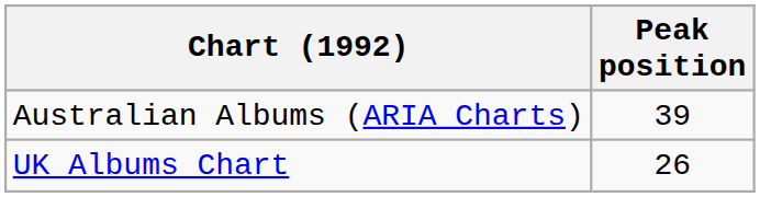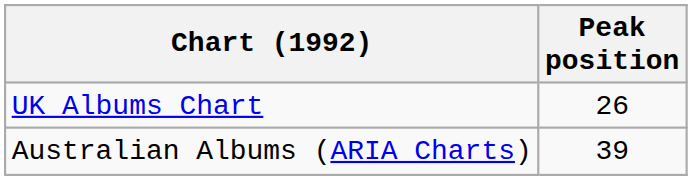 <table class="wikitable sortable">
 <tr>
 <th>Chart (1992)</th>
 <th>Peak<br>position</th>
 </tr>
 <tr>
+<td><a href='#'>UK Albums Chart</a></td>
+<td align="center">26</td>
+</tr>
+<tr>
 <td>Australian Albums (<a href='#'>ARIA Charts</a>)</td>
 <td align="center">39</td>
 </tr>
-<tr>
-<td><a href='#'>UK Albums Chart</a></td>
-<td align="center">26</td>
-</tr>
 </table>
